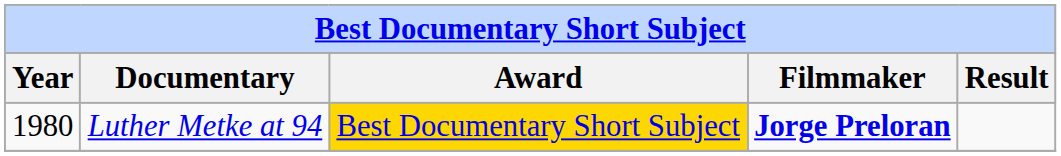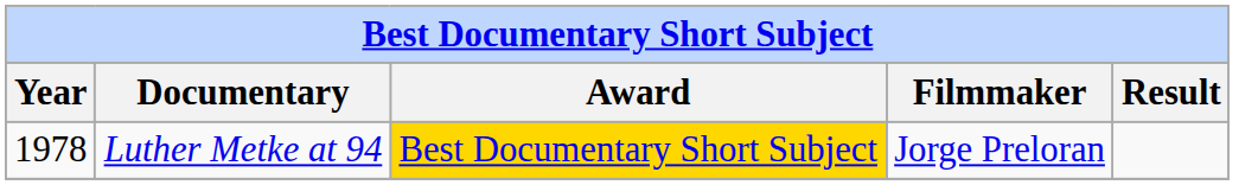 <table class="wikitable">
 <tr ---- bgcolor="#bfd7ff">
 <td colspan=6 align=center><strong><a href='#'>Best Documentary Short Subject</a></strong></td>
 </tr>
 <tr bgcolor="#CCCCCC">
 <th>Year</th>
 <th>Documentary</th>
 <th>Award</th>
 <th>Filmmaker</th>
 <th>Result</th>
 </tr>
 <tr>
-<td>1980</td>
+<td>1978</td>
 <td><em><a href='#'>Luther Metke at 94</a></em></td>
 <td style="background: gold;"><a href='#'>Best Documentary Short Subject</a></td>
-<td><strong><a href='#'>Jorge Preloran</a></strong></td>
+<td><a href='#'>Jorge Preloran</a></td>
 <td></td>
 </tr>
 <tr>
 </tr>
 </table>
